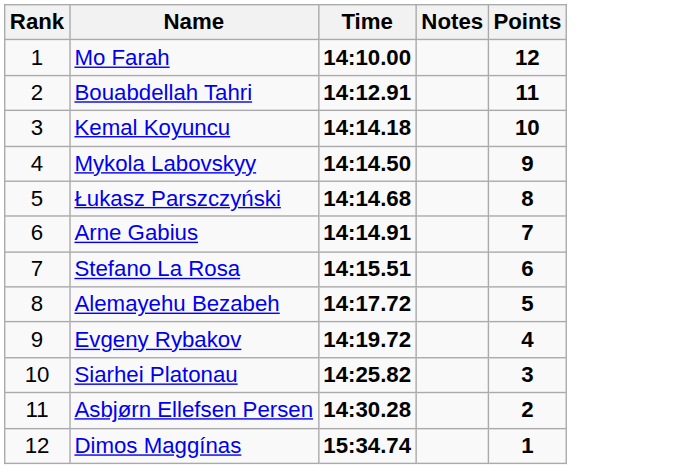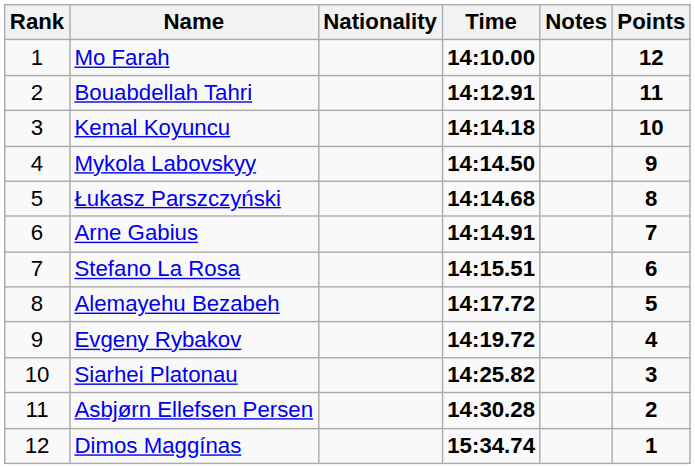 <table class="wikitable sortable" style="text-align:center">
 <tr>
 <th>Rank</th>
 <th>Name</th>
+<th>Nationality</th>
 <th>Time</th>
 <th>Notes</th>
 <th>Points</th>
 </tr>
 <tr>
 <td>1</td>
 <td align=left><a href='#'>Mo Farah</a></td>
+<td align=left></td>
 <td><strong>14:10.00</strong></td>
 <td></td>
 <td><strong>12</strong></td>
 </tr>
 <tr>
 <td>2</td>
 <td align=left><a href='#'>Bouabdellah Tahri</a></td>
+<td align=left></td>
 <td><strong>14:12.91</strong></td>
 <td></td>
 <td><strong>11</strong></td>
 </tr>
 <tr>
 <td>3</td>
 <td align=left><a href='#'>Kemal Koyuncu</a></td>
+<td align=left></td>
 <td><strong>14:14.18</strong></td>
 <td></td>
 <td><strong>10</strong></td>
 </tr>
 <tr>
 <td>4</td>
 <td align=left><a href='#'>Mykola Labovskyy</a></td>
+<td align=left></td>
 <td><strong>14:14.50</strong></td>
 <td></td>
 <td><strong>9</strong></td>
 </tr>
 <tr>
 <td>5</td>
 <td align=left><a href='#'>Łukasz Parszczyński</a></td>
+<td align=left></td>
 <td><strong>14:14.68</strong></td>
 <td></td>
 <td><strong>8</strong></td>
 </tr>
 <tr>
 <td>6</td>
 <td align=left><a href='#'>Arne Gabius</a></td>
+<td align=left></td>
 <td><strong>14:14.91</strong></td>
 <td></td>
 <td><strong>7</strong></td>
 </tr>
 <tr>
 <td>7</td>
 <td align=left><a href='#'>Stefano La Rosa</a></td>
+<td align=left></td>
 <td><strong>14:15.51</strong></td>
 <td></td>
 <td><strong>6</strong></td>
 </tr>
 <tr>
 <td>8</td>
 <td align=left><a href='#'>Alemayehu Bezabeh</a></td>
+<td align=left></td>
 <td><strong>14:17.72</strong></td>
 <td></td>
 <td><strong>5</strong></td>
 </tr>
 <tr>
 <td>9</td>
 <td align=left><a href='#'>Evgeny Rybakov</a></td>
+<td align=left></td>
 <td><strong>14:19.72</strong></td>
 <td></td>
 <td><strong>4</strong></td>
 </tr>
 <tr>
 <td>10</td>
 <td align=left><a href='#'>Siarhei Platonau</a></td>
+<td align=left></td>
 <td><strong>14:25.82</strong></td>
 <td></td>
 <td><strong>3</strong></td>
 </tr>
 <tr>
 <td>11</td>
 <td align=left><a href='#'>Asbjørn Ellefsen Persen</a></td>
+<td align=left></td>
 <td><strong>14:30.28</strong></td>
 <td></td>
 <td><strong>2</strong></td>
 </tr>
 <tr>
 <td>12</td>
 <td align=left><a href='#'>Dimos Maggínas</a></td>
+<td align=left></td>
 <td><strong>15:34.74</strong></td>
 <td></td>
 <td><strong>1</strong></td>
 </tr>
 </table>
